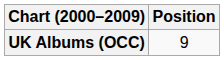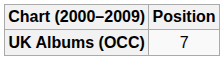 <table class="wikitable plainrowheaders">
 <tr>
 <th>Chart (2000–2009)</th>
 <th>Position</th>
 </tr>
 <tr>
 <th scope="row">UK Albums (OCC)</th>
-<td style="text-align:center;">9</td>
+<td style="text-align:center;">7</td>
 </tr>
 </table>
